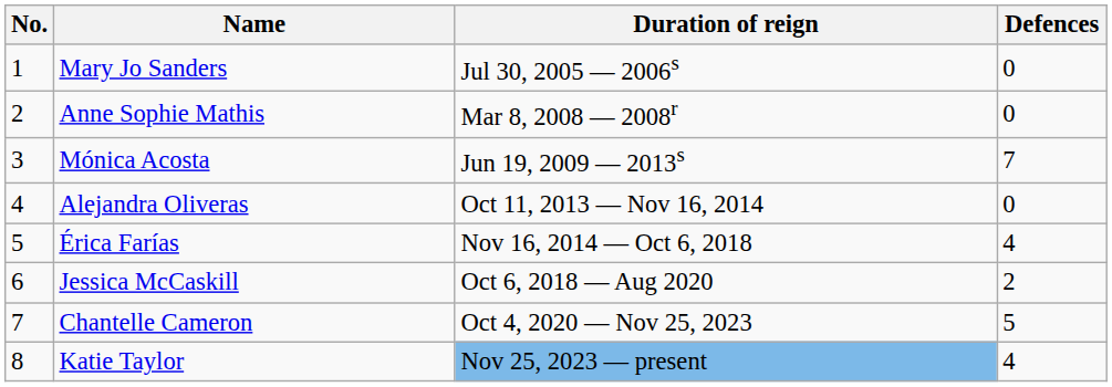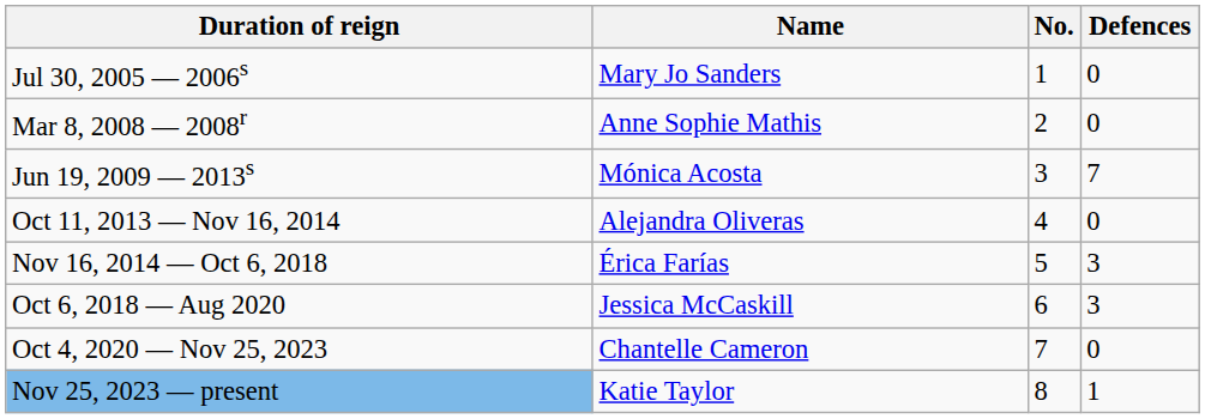 <table class="wikitable" width=80%>
 <tr>
+<th width=50%>Duration of reign</th>
+<th width=37%>Name</th>
 <th width=3%>No.</th>
-<th width=37%>Name</th>
-<th width=50%>Duration of reign</th>
 <th width=10%>Defences</th>
 </tr>
 <tr>
+<td>Jul 30, 2005 — 2006<sup>s</sup></td>
+<td align=left> <a href='#'>Mary Jo Sanders</a></td>
 <td>1</td>
-<td align=left> <a href='#'>Mary Jo Sanders</a></td>
-<td>Jul 30, 2005 — 2006<sup>s</sup></td>
 <td>0</td>
 </tr>
 <tr>
+<td>Mar 8, 2008 — 2008<sup>r</sup></td>
+<td align=left> <a href='#'>Anne Sophie Mathis</a></td>
 <td>2</td>
-<td align=left> <a href='#'>Anne Sophie Mathis</a></td>
-<td>Mar 8, 2008 — 2008<sup>r</sup></td>
 <td>0</td>
 </tr>
 <tr>
+<td>Jun 19, 2009 — 2013<sup>s</sup></td>
+<td align=left> <a href='#'>Mónica Acosta</a></td>
 <td>3</td>
-<td align=left> <a href='#'>Mónica Acosta</a></td>
-<td>Jun 19, 2009 — 2013<sup>s</sup></td>
 <td>7</td>
 </tr>
 <tr>
+<td>Oct 11, 2013 — Nov 16, 2014</td>
+<td align=left> <a href='#'>Alejandra Oliveras</a></td>
 <td>4</td>
-<td align=left> <a href='#'>Alejandra Oliveras</a></td>
-<td>Oct 11, 2013 — Nov 16, 2014</td>
 <td>0</td>
 </tr>
 <tr>
+<td>Nov 16, 2014 — Oct 6, 2018</td>
+<td align=left> <a href='#'>Érica Farías</a></td>
 <td>5</td>
-<td align=left> <a href='#'>Érica Farías</a></td>
-<td>Nov 16, 2014 — Oct 6, 2018</td>
-<td>4</td>
+<td>3</td>
 </tr>
 <tr>
+<td>Oct 6, 2018 — Aug 2020</td>
+<td align=left> <a href='#'>Jessica McCaskill</a></td>
 <td>6</td>
-<td align=left> <a href='#'>Jessica McCaskill</a></td>
-<td>Oct 6, 2018 — Aug 2020</td>
-<td>2</td>
+<td>3</td>
 </tr>
 <tr>
+<td>Oct 4, 2020 — Nov 25, 2023</td>
+<td align=left> <a href='#'>Chantelle Cameron</a></td>
 <td>7</td>
-<td align=left> <a href='#'>Chantelle Cameron</a></td>
-<td>Oct 4, 2020 — Nov 25, 2023</td>
-<td>5</td>
+<td>0</td>
 </tr>
 <tr>
+<td style="background:#7CB9E8;" width=5px>Nov 25, 2023 — present</td>
+<td align=left> <a href='#'>Katie Taylor</a></td>
 <td>8</td>
-<td align=left> <a href='#'>Katie Taylor</a></td>
-<td style="background:#7CB9E8;" width=5px>Nov 25, 2023 — present</td>
-<td>4</td>
+<td>1</td>
 </tr>
 </table>
